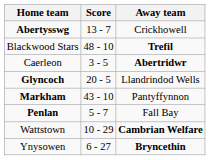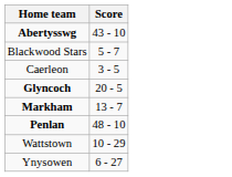 <table class="wikitable" style="text-align: center">
 <tr>
 <th>Home team</th>
 <th>Score</th>
-<th>Away team</th>
 </tr>
 <tr>
 <td><strong>Abertysswg</strong></td>
-<td>13 - 7</td>
-<td>Crickhowell</td>
+<td>43 - 10</td>
 </tr>
 <tr>
 <td>Blackwood Stars</td>
-<td>48 - 10</td>
-<td><strong>Trefil</strong></td>
+<td>5 - 7</td>
 </tr>
 <tr>
 <td>Caerleon</td>
 <td>3 - 5</td>
-<td><strong>Abertridwr</strong></td>
 </tr>
 <tr>
 <td><strong>Glyncoch</strong></td>
 <td>20 - 5</td>
-<td>Llandrindod Wells</td>
 </tr>
 <tr>
 <td><strong>Markham</strong></td>
-<td>43 - 10</td>
-<td>Pantyffynnon</td>
+<td>13 - 7</td>
 </tr>
 <tr>
 <td><strong>Penlan</strong></td>
-<td>5 - 7</td>
-<td>Fall Bay</td>
+<td>48 - 10</td>
 </tr>
 <tr>
 <td>Wattstown</td>
 <td>10 - 29</td>
-<td><strong>Cambrian Welfare</strong></td>
 </tr>
 <tr>
 <td>Ynysowen</td>
 <td>6 - 27</td>
-<td><strong>Bryncethin</strong></td>
 </tr>
 </table>
